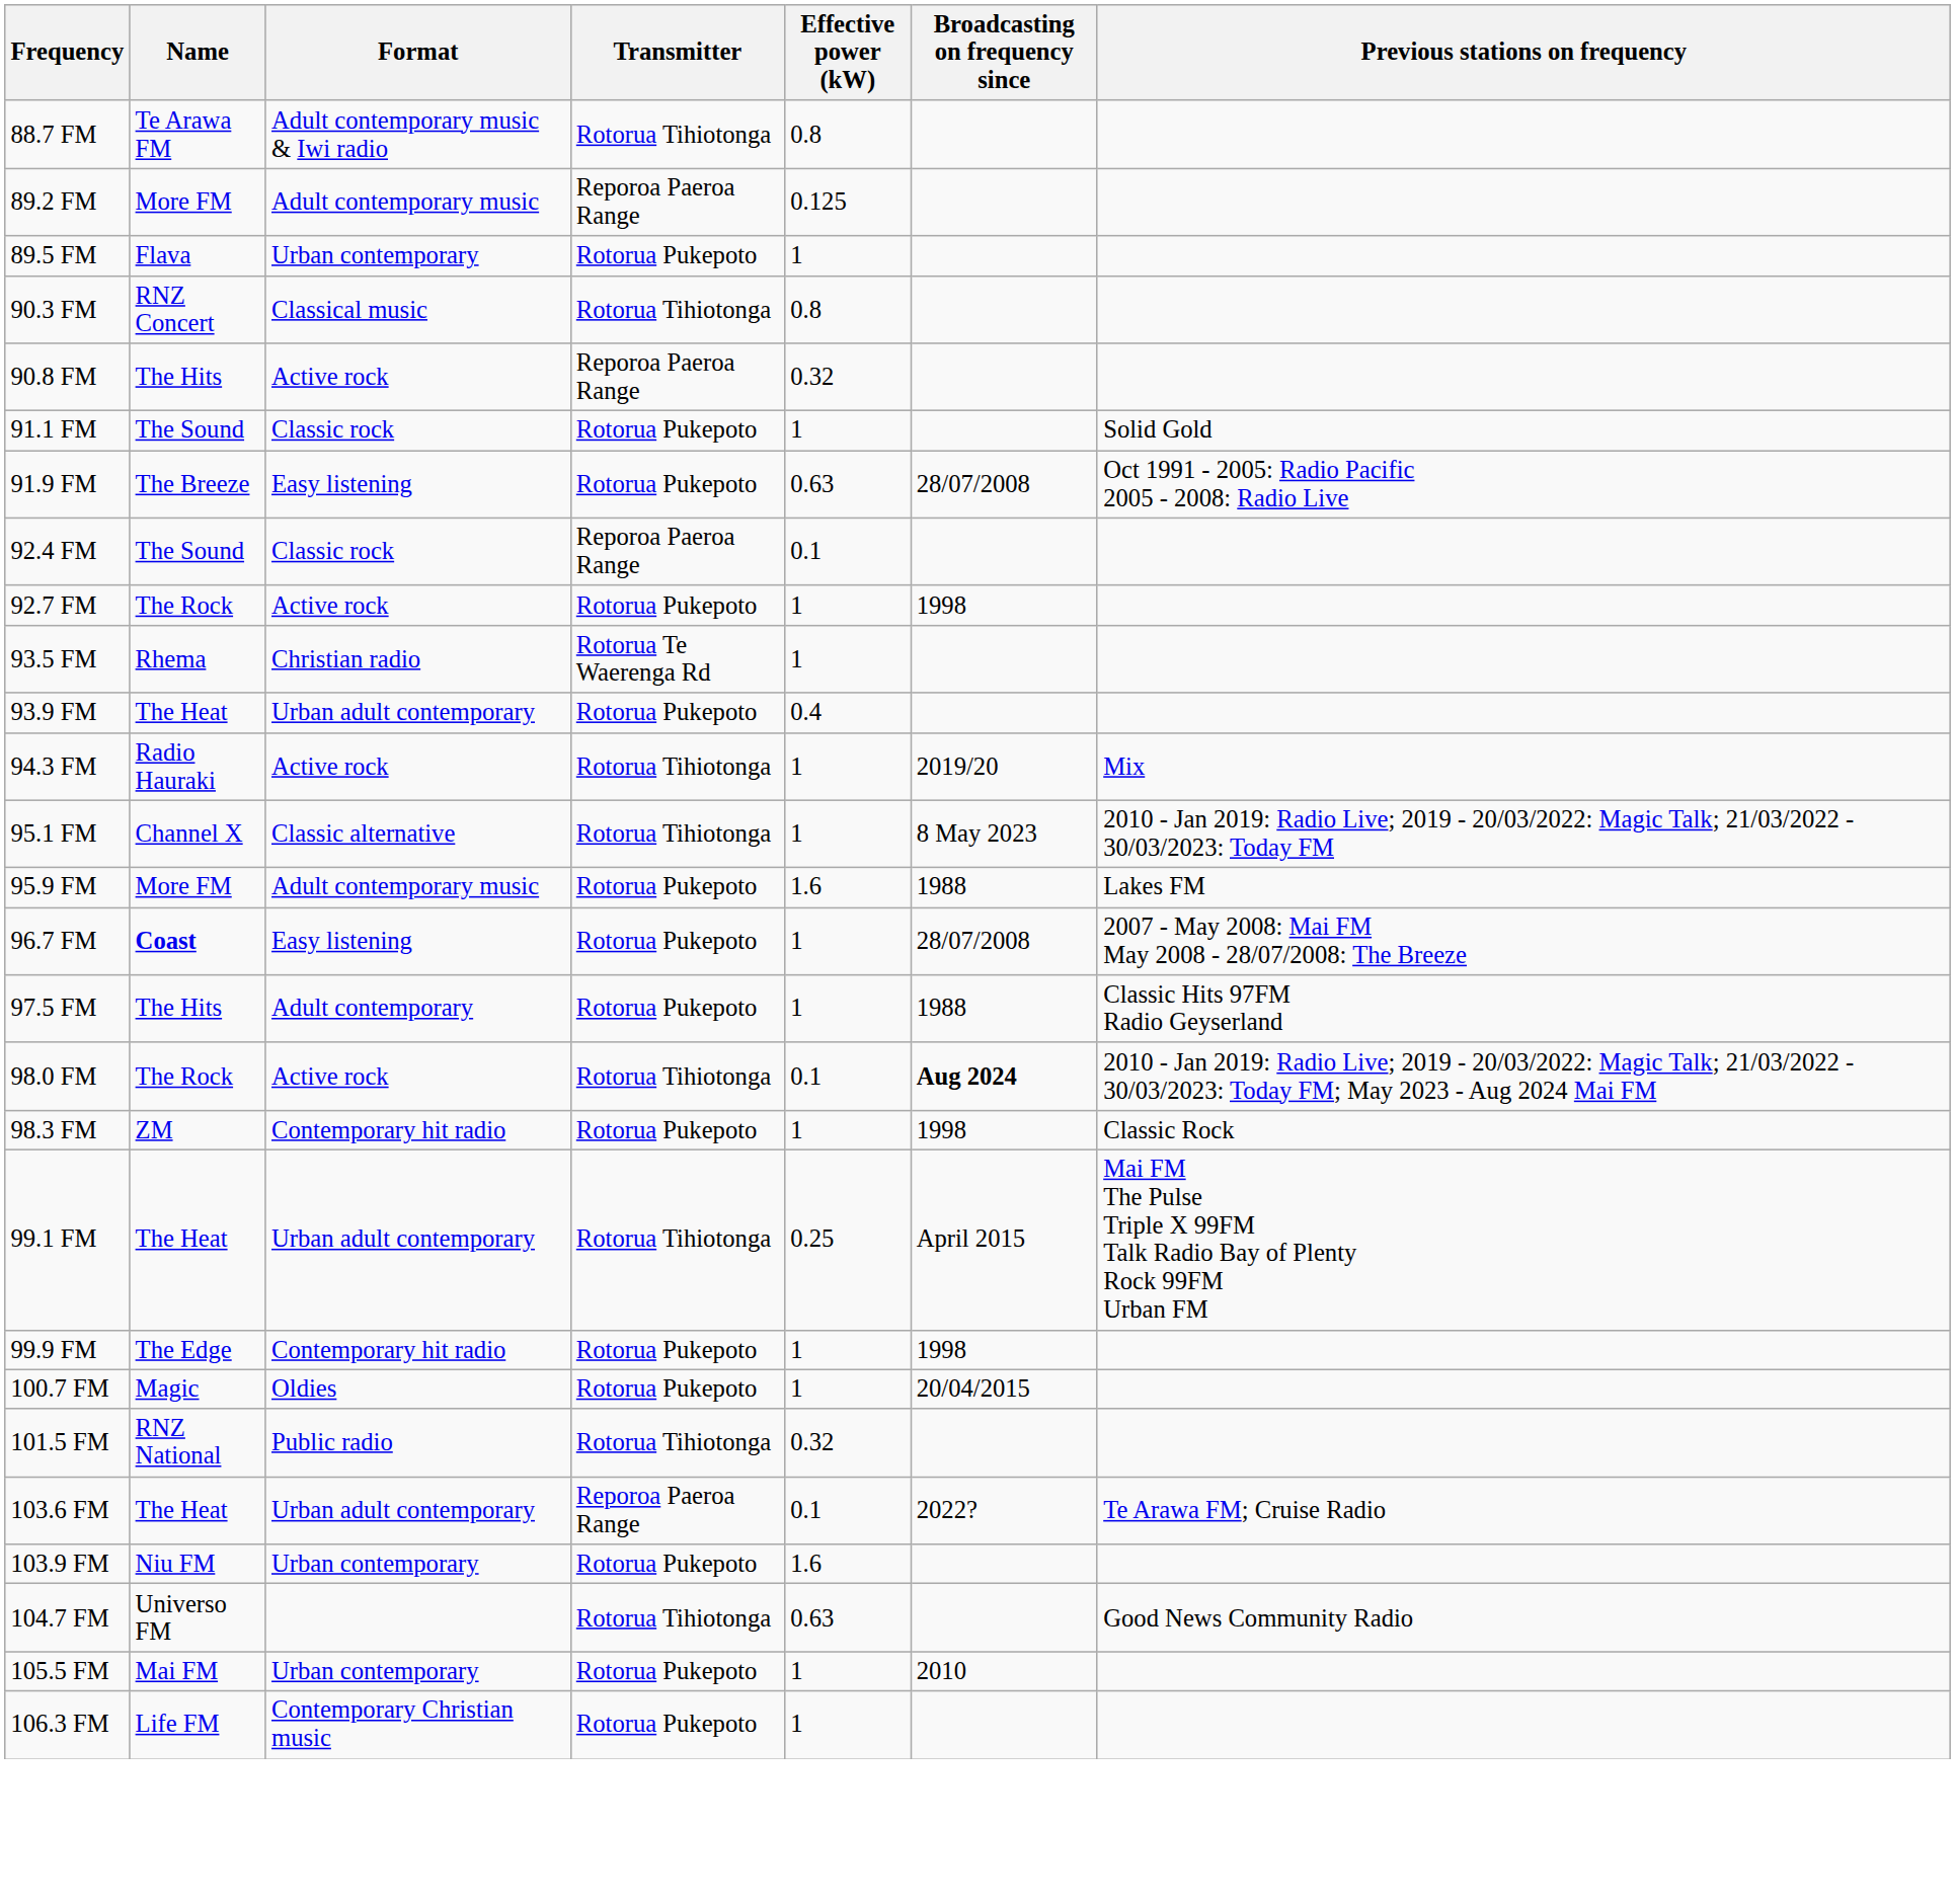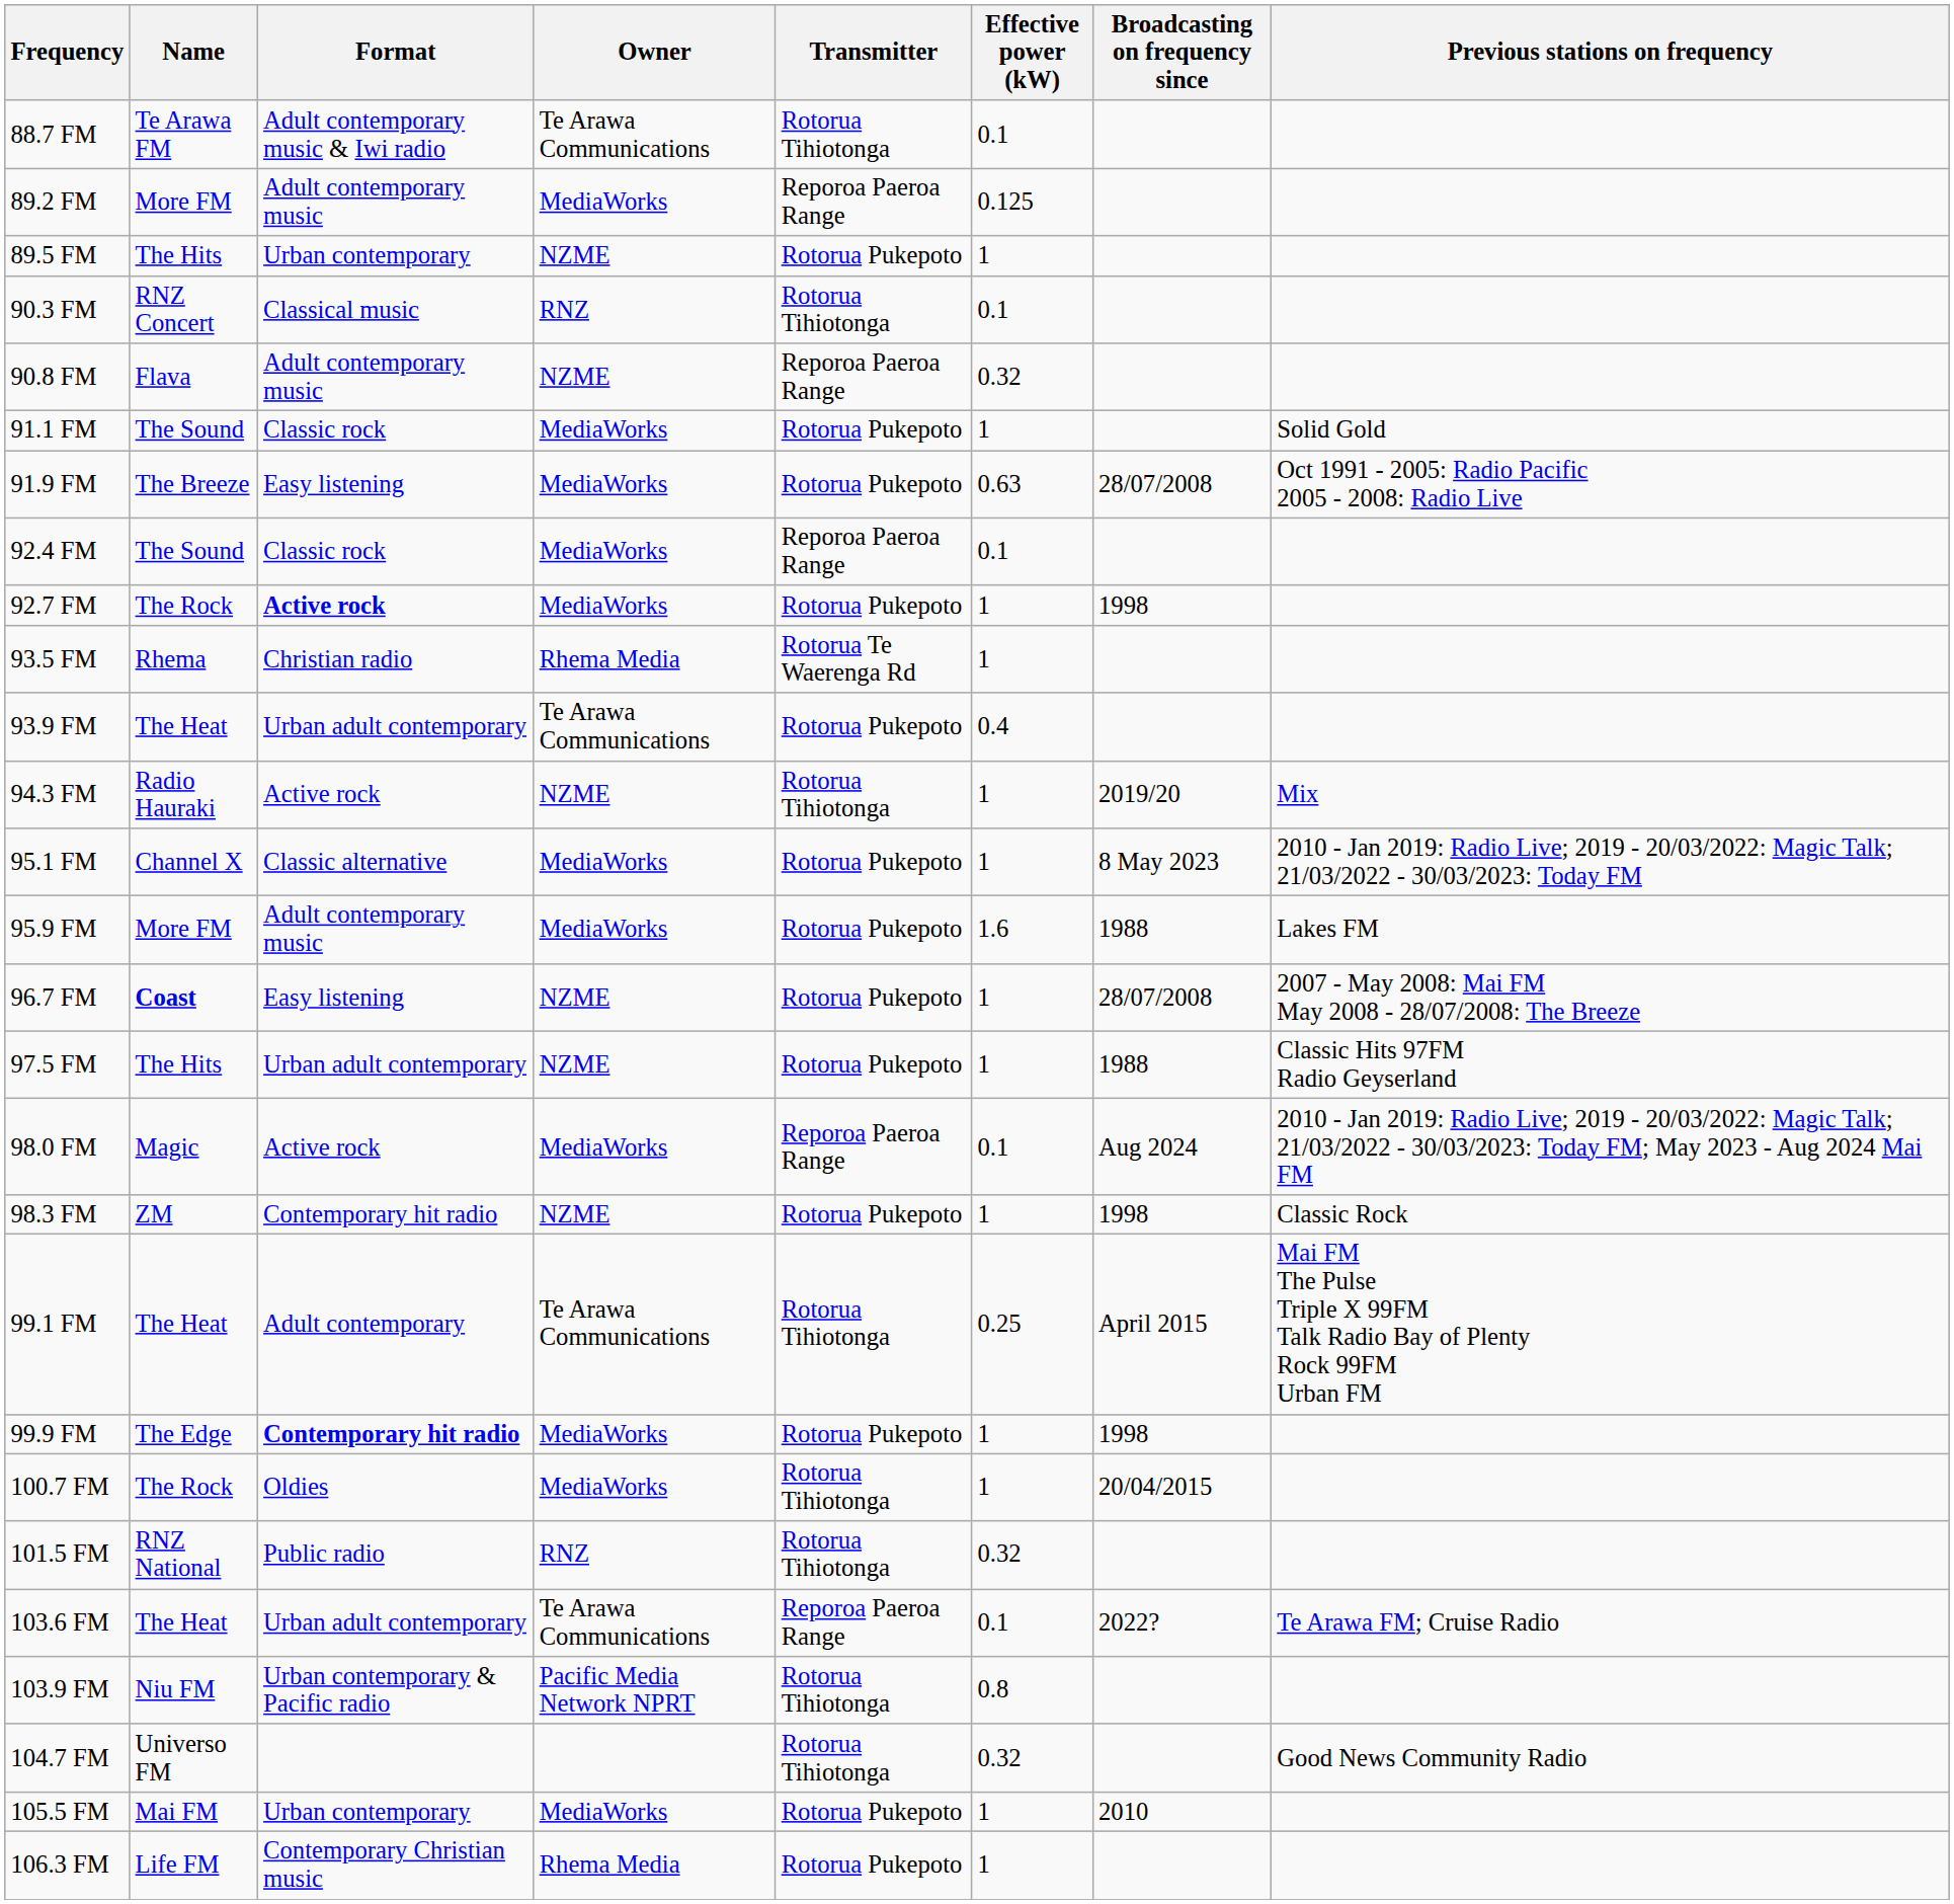 <table class="wikitable sortable defaultleft col6right">
 <tr>
 <th scope="col">Frequency<br></th>
 <th scope="col">Name</th>
 <th scope="col">Format</th>
+<th scope="col">Owner</th>
 <th scope="col">Transmitter</th>
 <th scope="col">Effective<br>power (kW)</th>
 <th scope="col">Broadcasting<br>on frequency since</th>
 <th scope="col">Previous stations on frequency</th>
 </tr>
 <tr>
 <td>88.7 FM</td>
 <td><a href='#'>Te Arawa FM</a></td>
 <td><a href='#'>Adult contemporary music</a> & <a href='#'>Iwi radio</a></td>
+<td>Te Arawa Communications</td>
 <td><a href='#'>Rotorua</a> Tihiotonga</td>
-<td>0.8</td>
+<td>0.1</td>
 <td></td>
 <td></td>
 </tr>
 <tr>
 <td>89.2 FM</td>
 <td><a href='#'>More FM</a></td>
 <td><a href='#'>Adult contemporary music</a></td>
+<td><a href='#'>MediaWorks</a></td>
 <td>Reporoa Paeroa Range</td>
 <td>0.125</td>
 <td></td>
 <td></td>
 </tr>
 <tr>
 <td>89.5 FM</td>
-<td><a href='#'>Flava</a></td>
+<td><a href='#'>The Hits</a></td>
 <td><a href='#'>Urban contemporary</a></td>
+<td><a href='#'>NZME</a></td>
 <td><a href='#'>Rotorua</a> Pukepoto</td>
 <td>1</td>
 <td></td>
 <td></td>
 </tr>
 <tr>
 <td>90.3 FM</td>
 <td><a href='#'>RNZ Concert</a></td>
 <td><a href='#'>Classical music</a></td>
+<td><a href='#'>RNZ</a></td>
 <td><a href='#'>Rotorua</a> Tihiotonga</td>
-<td>0.8</td>
+<td>0.1</td>
 <td></td>
 <td></td>
 </tr>
 <tr>
 <td>90.8 FM</td>
-<td><a href='#'>The Hits</a></td>
-<td><a href='#'>Active rock</a></td>
+<td><a href='#'>Flava</a></td>
+<td><a href='#'>Adult contemporary music</a></td>
+<td><a href='#'>NZME</a></td>
 <td>Reporoa Paeroa Range</td>
 <td>0.32</td>
 <td></td>
 <td></td>
 </tr>
 <tr>
 <td>91.1 FM</td>
 <td><a href='#'>The Sound</a></td>
 <td><a href='#'>Classic rock</a></td>
+<td><a href='#'>MediaWorks</a></td>
 <td><a href='#'>Rotorua</a> Pukepoto</td>
 <td>1</td>
 <td></td>
 <td>Solid Gold</td>
 </tr>
 <tr>
 <td>91.9 FM</td>
 <td><a href='#'>The Breeze</a></td>
 <td><a href='#'>Easy listening</a></td>
+<td><a href='#'>MediaWorks</a></td>
 <td><a href='#'>Rotorua</a> Pukepoto</td>
 <td>0.63</td>
 <td>28/07/2008</td>
 <td>Oct 1991 - 2005: <a href='#'>Radio Pacific</a> <br> 2005 - 2008: <a href='#'>Radio Live</a></td>
 </tr>
 <tr>
 <td>92.4 FM</td>
 <td><a href='#'>The Sound</a></td>
 <td><a href='#'>Classic rock</a></td>
+<td><a href='#'>MediaWorks</a></td>
 <td>Reporoa Paeroa Range</td>
 <td>0.1</td>
 <td></td>
 <td></td>
 </tr>
 <tr>
 <td>92.7 FM</td>
 <td><a href='#'>The Rock</a></td>
-<td><a href='#'>Active rock</a></td>
+<td><strong><a href='#'>Active rock</a></strong></td>
+<td><a href='#'>MediaWorks</a></td>
 <td><a href='#'>Rotorua</a> Pukepoto</td>
 <td>1</td>
 <td>1998</td>
 <td></td>
 </tr>
 <tr>
 <td>93.5 FM</td>
 <td><a href='#'>Rhema</a></td>
 <td><a href='#'>Christian radio</a></td>
+<td><a href='#'>Rhema Media</a></td>
 <td><a href='#'>Rotorua</a> Te Waerenga Rd</td>
 <td>1</td>
 <td></td>
 <td></td>
 </tr>
 <tr>
 <td>93.9 FM</td>
 <td><a href='#'>The Heat</a></td>
 <td><a href='#'>Urban adult contemporary</a></td>
+<td>Te Arawa Communications</td>
 <td><a href='#'>Rotorua</a> Pukepoto</td>
 <td>0.4</td>
 <td></td>
 <td></td>
 </tr>
 <tr>
 <td>94.3 FM</td>
 <td><a href='#'>Radio Hauraki</a></td>
 <td><a href='#'>Active rock</a></td>
+<td><a href='#'>NZME</a></td>
 <td><a href='#'>Rotorua</a> Tihiotonga</td>
 <td>1</td>
 <td>2019/20</td>
 <td><a href='#'>Mix</a></td>
 </tr>
 <tr>
 <td>95.1 FM</td>
 <td><a href='#'>Channel X</a></td>
 <td><a href='#'>Classic alternative</a></td>
-<td><a href='#'>Rotorua</a> Tihiotonga</td>
+<td><a href='#'>MediaWorks</a></td>
+<td><a href='#'>Rotorua</a> Pukepoto</td>
 <td>1</td>
 <td>8 May 2023</td>
 <td>2010 - Jan 2019: <a href='#'>Radio Live</a>; 2019 - 20/03/2022: <a href='#'>Magic Talk</a>; 21/03/2022 - 30/03/2023: <a href='#'>Today FM</a></td>
 </tr>
 <tr>
 <td>95.9 FM</td>
 <td><a href='#'>More FM</a></td>
 <td><a href='#'>Adult contemporary music</a></td>
+<td><a href='#'>MediaWorks</a></td>
 <td><a href='#'>Rotorua</a> Pukepoto</td>
 <td>1.6</td>
 <td>1988</td>
 <td>Lakes FM</td>
 </tr>
 <tr>
 <td>96.7 FM</td>
 <td><strong><a href='#'>Coast</a></strong></td>
 <td><a href='#'>Easy listening</a></td>
+<td><a href='#'>NZME</a></td>
 <td><a href='#'>Rotorua</a> Pukepoto</td>
 <td>1</td>
 <td>28/07/2008</td>
 <td>2007 - May 2008: <a href='#'>Mai FM</a> <br> May 2008 - 28/07/2008: <a href='#'>The Breeze</a></td>
 </tr>
 <tr>
 <td>97.5 FM</td>
 <td><a href='#'>The Hits</a></td>
-<td><a href='#'>Adult contemporary</a></td>
+<td><a href='#'>Urban adult contemporary</a></td>
+<td><a href='#'>NZME</a></td>
 <td><a href='#'>Rotorua</a> Pukepoto</td>
 <td>1</td>
 <td>1988</td>
 <td>Classic Hits 97FM<br>Radio Geyserland</td>
 </tr>
 <tr>
 <td>98.0 FM</td>
-<td><a href='#'>The Rock</a></td>
+<td><a href='#'>Magic</a></td>
 <td><a href='#'>Active rock</a></td>
-<td><a href='#'>Rotorua</a> Tihiotonga</td>
+<td><a href='#'>MediaWorks</a></td>
+<td><a href='#'>Reporoa</a> Paeroa Range</td>
 <td>0.1</td>
-<td><strong>Aug 2024</strong></td>
+<td>Aug 2024</td>
 <td>2010 - Jan 2019: <a href='#'>Radio Live</a>; 2019 - 20/03/2022: <a href='#'>Magic Talk</a>; 21/03/2022 - 30/03/2023: <a href='#'>Today FM</a>; May 2023 - Aug 2024 <a href='#'>Mai FM</a></td>
 </tr>
 <tr>
 <td>98.3 FM</td>
 <td><a href='#'>ZM</a></td>
 <td><a href='#'>Contemporary hit radio</a></td>
+<td><a href='#'>NZME</a></td>
 <td><a href='#'>Rotorua</a> Pukepoto</td>
 <td>1</td>
 <td>1998</td>
 <td>Classic Rock</td>
 </tr>
 <tr>
 <td>99.1 FM</td>
 <td><a href='#'>The Heat</a></td>
-<td><a href='#'>Urban adult contemporary</a></td>
+<td><a href='#'>Adult contemporary</a></td>
+<td>Te Arawa Communications</td>
 <td><a href='#'>Rotorua</a> Tihiotonga</td>
 <td>0.25</td>
 <td>April 2015</td>
 <td><a href='#'>Mai FM</a> <br> The Pulse <br> Triple X 99FM <br> Talk Radio Bay of Plenty <br> Rock 99FM <br> Urban FM</td>
 </tr>
 <tr>
 <td>99.9 FM</td>
 <td><a href='#'>The Edge</a></td>
-<td><a href='#'>Contemporary hit radio</a></td>
+<td><strong><a href='#'>Contemporary hit radio</a></strong></td>
+<td><a href='#'>MediaWorks</a></td>
 <td><a href='#'>Rotorua</a> Pukepoto</td>
 <td>1</td>
 <td>1998</td>
 <td></td>
 </tr>
 <tr>
 <td>100.7 FM</td>
-<td><a href='#'>Magic</a></td>
+<td><a href='#'>The Rock</a></td>
 <td><a href='#'>Oldies</a></td>
-<td><a href='#'>Rotorua</a> Pukepoto</td>
+<td><a href='#'>MediaWorks</a></td>
+<td><a href='#'>Rotorua</a> Tihiotonga</td>
 <td>1</td>
 <td>20/04/2015</td>
 <td></td>
 </tr>
 <tr>
 <td>101.5 FM</td>
 <td><a href='#'>RNZ National</a></td>
 <td><a href='#'>Public radio</a></td>
+<td><a href='#'>RNZ</a></td>
 <td><a href='#'>Rotorua</a> Tihiotonga</td>
 <td>0.32</td>
 <td></td>
 <td></td>
 </tr>
 <tr>
 <td>103.6 FM</td>
 <td><a href='#'>The Heat</a></td>
 <td><a href='#'>Urban adult contemporary</a></td>
+<td>Te Arawa Communications</td>
 <td><a href='#'>Reporoa</a> Paeroa Range</td>
 <td>0.1</td>
 <td>2022?</td>
 <td><a href='#'>Te Arawa FM</a>; Cruise Radio</td>
 </tr>
 <tr>
 <td>103.9 FM</td>
 <td><a href='#'>Niu FM</a></td>
-<td><a href='#'>Urban contemporary</a></td>
-<td><a href='#'>Rotorua</a> Pukepoto</td>
-<td>1.6</td>
+<td><a href='#'>Urban contemporary</a> & <a href='#'>Pacific radio</a></td>
+<td><a href='#'>Pacific Media Network NPRT</a></td>
+<td><a href='#'>Rotorua</a> Tihiotonga</td>
+<td>0.8</td>
 <td></td>
 <td></td>
 </tr>
 <tr>
 <td>104.7 FM</td>
 <td>Universo FM</td>
 <td></td>
+<td></td>
 <td><a href='#'>Rotorua</a> Tihiotonga</td>
-<td>0.63</td>
+<td>0.32</td>
 <td></td>
 <td>Good News Community Radio</td>
 </tr>
 <tr>
 <td>105.5 FM</td>
 <td><a href='#'>Mai FM</a></td>
 <td><a href='#'>Urban contemporary</a></td>
+<td><a href='#'>MediaWorks</a></td>
 <td><a href='#'>Rotorua</a> Pukepoto</td>
 <td>1</td>
 <td>2010</td>
 <td></td>
 </tr>
 <tr>
 <td>106.3 FM</td>
 <td><a href='#'>Life FM</a></td>
 <td><a href='#'>Contemporary Christian music</a></td>
+<td><a href='#'>Rhema Media</a></td>
 <td><a href='#'>Rotorua</a> Pukepoto</td>
 <td>1</td>
 <td></td>
 <td></td>
 </tr>
 </table>
